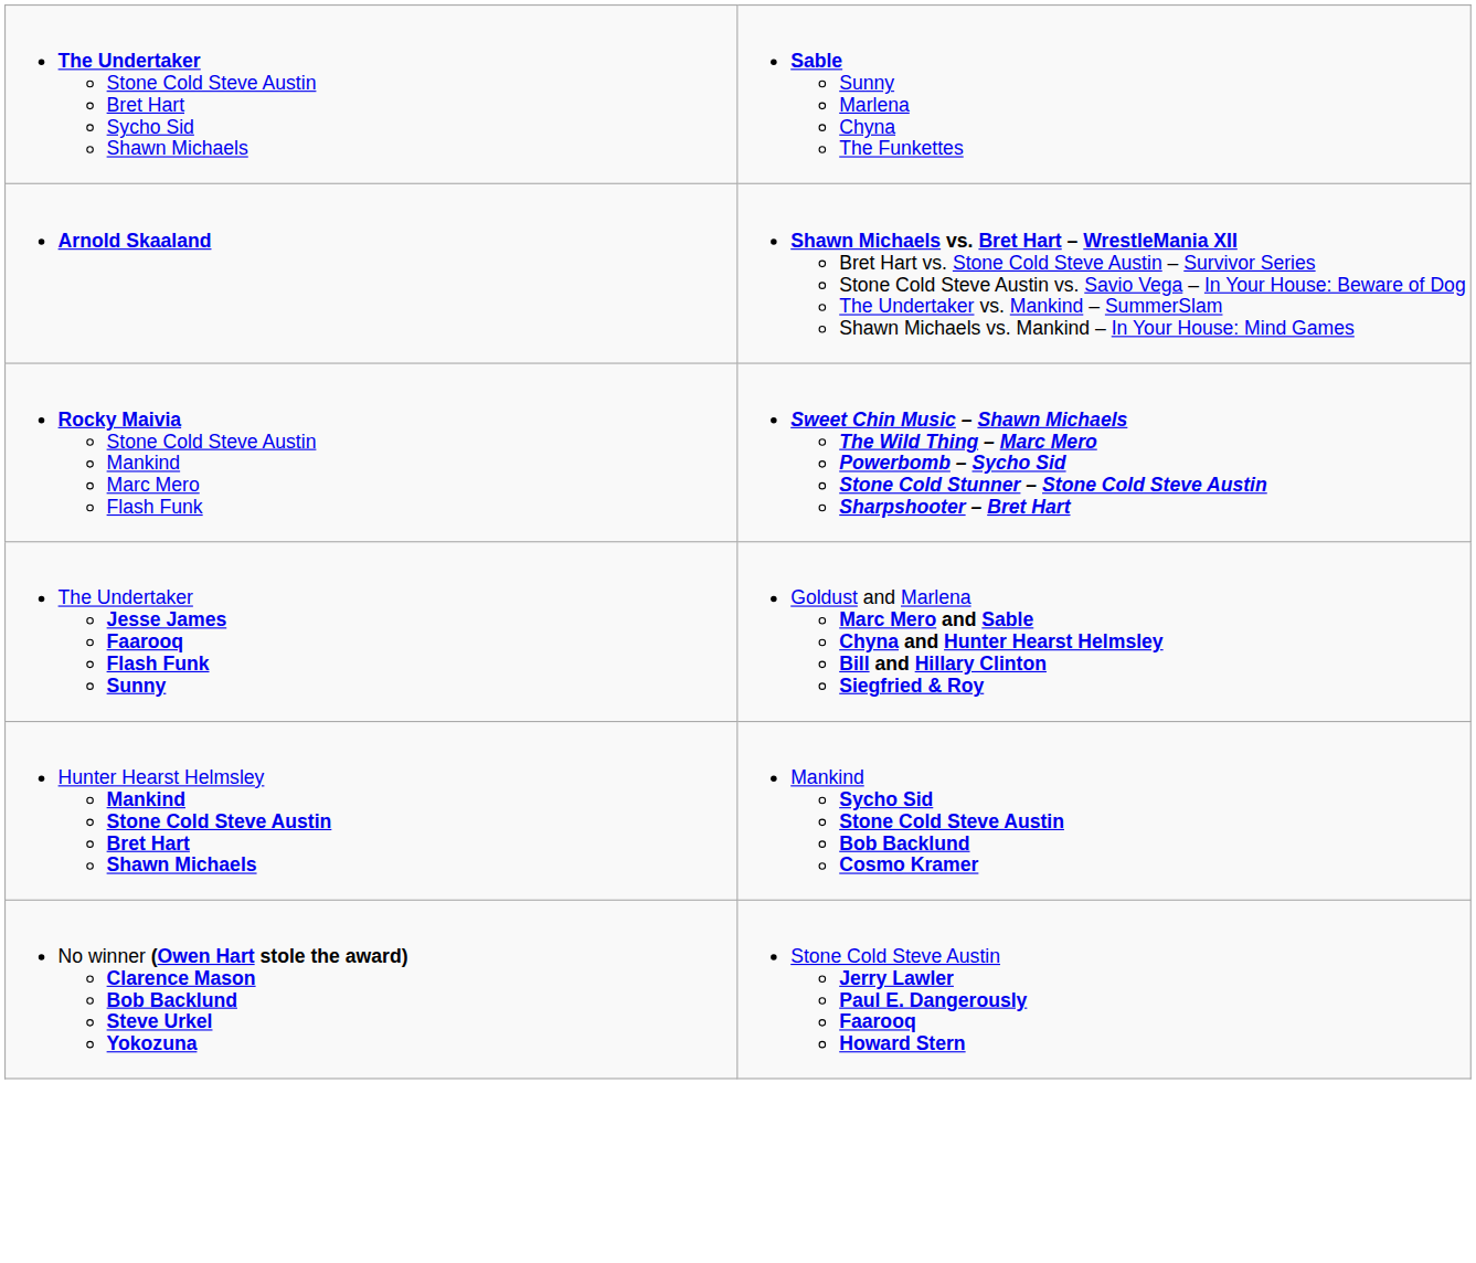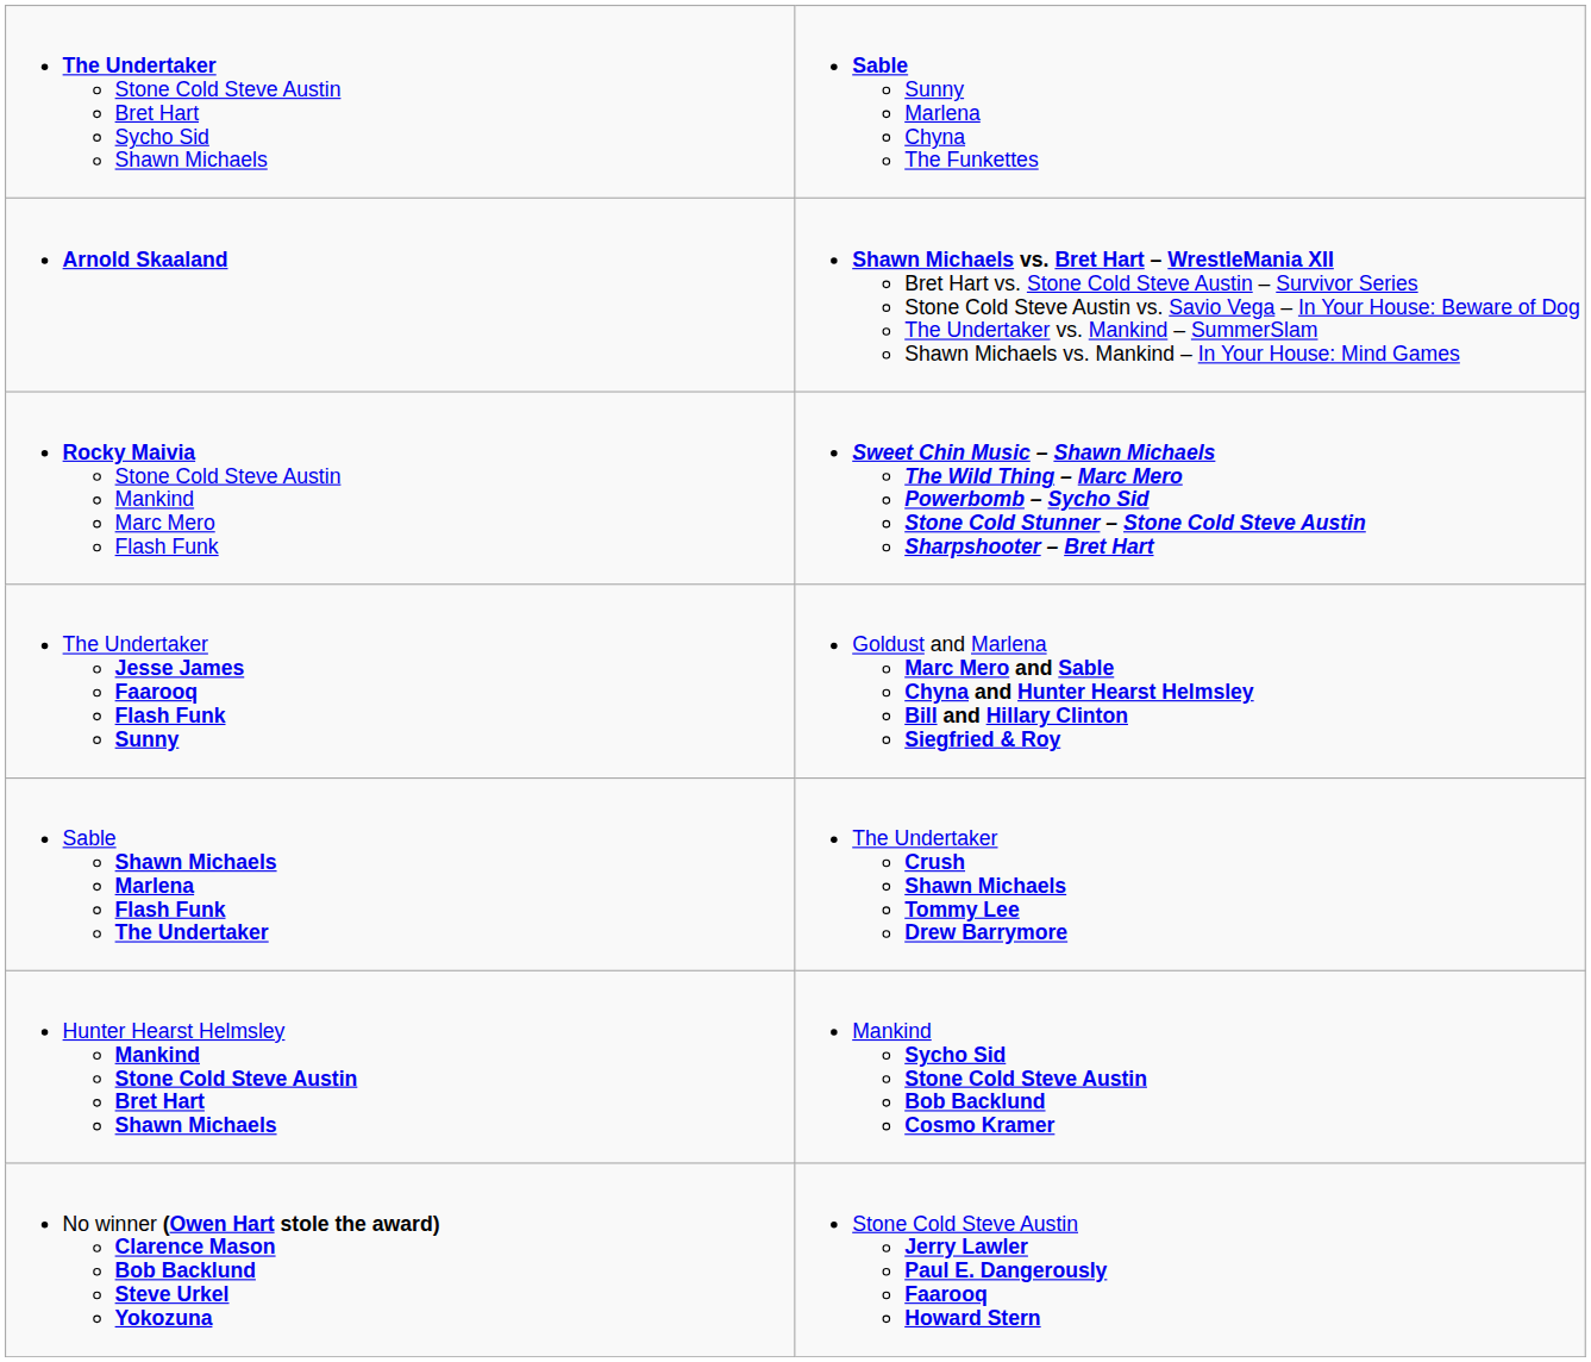 <table class="wikitable">
 <tr>
 <td style="vertical-align:top;" width="50%"><br><ul><li><strong><a href='#'>The Undertaker</a></strong><ul><li><a href='#'>Stone Cold Steve Austin</a></li><li><a href='#'>Bret Hart</a></li><li><a href='#'>Sycho Sid</a></li><li><a href='#'>Shawn Michaels</a></li></ul></li></ul></td>
 <td style="vertical-align:top;" width="50%"><br><ul><li><strong><a href='#'>Sable</a></strong><ul><li><a href='#'>Sunny</a></li><li><a href='#'>Marlena</a></li><li><a href='#'>Chyna</a></li><li><a href='#'>The Funkettes</a></li></ul></li></ul></td>
 </tr>
 <tr>
 <td style="vertical-align:top;" width="50%"><br><ul><li><strong><a href='#'>Arnold Skaaland</a></strong></li></ul></td>
 <td style="vertical-align:top;" width="50%"><br><ul><li><strong><a href='#'>Shawn Michaels</a> vs. <a href='#'>Bret Hart</a> – <a href='#'>WrestleMania XII</a></strong><ul><li>Bret Hart vs. <a href='#'>Stone Cold Steve Austin</a> – <a href='#'>Survivor Series</a></li><li>Stone Cold Steve Austin vs. <a href='#'>Savio Vega</a> – <a href='#'>In Your House: Beware of Dog</a></li><li><a href='#'>The Undertaker</a> vs. <a href='#'>Mankind</a> – <a href='#'>SummerSlam</a></li><li>Shawn Michaels vs. Mankind – <a href='#'>In Your House: Mind Games</a></li></ul></li></ul></td>
 </tr>
 <tr>
 <td style="vertical-align:top;" width="50%"><br><ul><li><strong><a href='#'>Rocky Maivia</a></strong><ul><li><a href='#'>Stone Cold Steve Austin</a></li><li><a href='#'>Mankind</a></li><li><a href='#'>Marc Mero</a></li><li><a href='#'>Flash Funk</a></li></ul></li></ul></td>
 <td style="vertical-align:top;" width="50%"><br><ul><li><strong><em><a href='#'>Sweet Chin Music</a><em> – <a href='#'>Shawn Michaels</a><strong><ul><li></em><a href='#'>The Wild Thing</a><em> – <a href='#'>Marc Mero</a></li><li><a href='#'>Powerbomb</a> – <a href='#'>Sycho Sid</a></li><li></em><a href='#'>Stone Cold Stunner</a><em> – <a href='#'>Stone Cold Steve Austin</a></li><li><a href='#'>Sharpshooter</a> – <a href='#'>Bret Hart</a></li></ul></li></ul></td>
 </tr>
 <tr>
 <td style="vertical-align:top;" width="50%"><br><ul><li></strong><a href='#'>The Undertaker</a><strong><ul><li><a href='#'>Jesse James</a></li><li><a href='#'>Faarooq</a></li><li><a href='#'>Flash Funk</a></li><li><a href='#'>Sunny</a></li></ul></li></ul></td>
 <td style="vertical-align:top;" width="50%"><br><ul><li></strong><a href='#'>Goldust</a> and <a href='#'>Marlena</a><strong><ul><li><a href='#'>Marc Mero</a> and <a href='#'>Sable</a></li><li><a href='#'>Chyna</a> and <a href='#'>Hunter Hearst Helmsley</a></li><li><a href='#'>Bill</a> and <a href='#'>Hillary Clinton</a></li><li><a href='#'>Siegfried & Roy</a></li></ul></li></ul></td>
 </tr>
 <tr>
+<td style="vertical-align:top;" width="50%"><br><ul><li></strong><a href='#'>Sable</a><strong><ul><li><a href='#'>Shawn Michaels</a></li><li><a href='#'>Marlena</a></li><li><a href='#'>Flash Funk</a></li><li><a href='#'>The Undertaker</a></li></ul></li></ul></td>
+<td style="vertical-align:top;" width="50%"><br><ul><li></strong><a href='#'>The Undertaker</a><strong><ul><li><a href='#'>Crush</a></li><li><a href='#'>Shawn Michaels</a></li><li><a href='#'>Tommy Lee</a></li><li><a href='#'>Drew Barrymore</a></li></ul></li></ul></td>
+</tr>
+<tr>
 <td style="vertical-align:top;" width="50%"><br><ul><li></strong><a href='#'>Hunter Hearst Helmsley</a><strong><ul><li><a href='#'>Mankind</a></li><li><a href='#'>Stone Cold Steve Austin</a></li><li><a href='#'>Bret Hart</a></li><li><a href='#'>Shawn Michaels</a></li></ul></li></ul></td>
 <td style="vertical-align:top;" width="50%"><br><ul><li></strong><a href='#'>Mankind</a><strong><ul><li><a href='#'>Sycho Sid</a></li><li><a href='#'>Stone Cold Steve Austin</a></li><li><a href='#'>Bob Backlund</a></li><li><a href='#'>Cosmo Kramer</a></li></ul></li></ul></td>
 </tr>
 <tr>
 <td style="vertical-align:top;" width="50%"><br><ul><li></strong>No winner<strong> (<a href='#'>Owen Hart</a> stole the award)<ul><li><a href='#'>Clarence Mason</a></li><li><a href='#'>Bob Backlund</a></li><li><a href='#'>Steve Urkel</a></li><li><a href='#'>Yokozuna</a></li></ul></li></ul></td>
 <td style="vertical-align:top;" width="50%"><br><ul><li></strong><a href='#'>Stone Cold Steve Austin</a><strong><ul><li><a href='#'>Jerry Lawler</a></li><li><a href='#'>Paul E. Dangerously</a></li><li><a href='#'>Faarooq</a></li><li><a href='#'>Howard Stern</a></li></ul></li></ul></td>
 </tr>
 </table>
